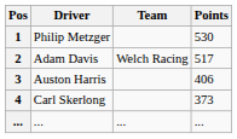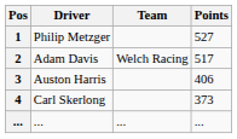 <table class="wikitable" style="font-size:85%">
 <tr>
 <th>Pos</th>
 <th>Driver</th>
 <th>Team</th>
 <th>Points</th>
 </tr>
 <tr>
 <th>1</th>
 <td> Philip Metzger</td>
 <td></td>
-<td>530</td>
+<td>527</td>
 </tr>
 <tr>
 <th>2</th>
 <td> Adam Davis</td>
 <td>Welch Racing</td>
 <td>517</td>
 </tr>
 <tr>
 <th>3</th>
 <td> Auston Harris</td>
 <td></td>
 <td>406</td>
 </tr>
 <tr>
 <th>4</th>
 <td> Carl Skerlong</td>
 <td></td>
 <td>373</td>
 </tr>
 <tr>
 <th>...</th>
 <td>...</td>
 <td>...</td>
 <td>...</td>
 </tr>
 </table>
